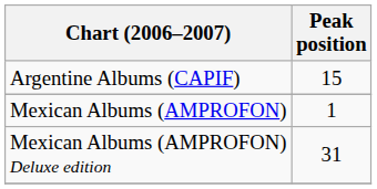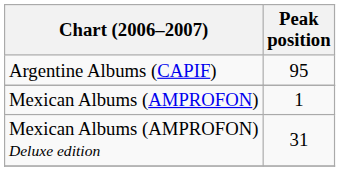 <table class="wikitable sortable">
 <tr>
 <th align="left">Chart (2006–2007)</th>
 <th align="left">Peak<br>position</th>
 </tr>
 <tr>
 <td align="left">Argentine Albums (<a href='#'>CAPIF</a>)</td>
-<td style="text-align:center;">15</td>
+<td style="text-align:center;">95</td>
 </tr>
 <tr>
 </tr>
 <tr>
 <td align="left">Mexican Albums (<a href='#'>AMPROFON</a>)</td>
 <td align="center">1</td>
 </tr>
 <tr>
 <td align="left">Mexican Albums (AMPROFON)<br><small><em>Deluxe edition</em></small></td>
 <td align="center">31</td>
 </tr>
 <tr>
 </tr>
 <tr>
 </tr>
 <tr>
 </tr>
 <tr>
 </tr>
 </table>
